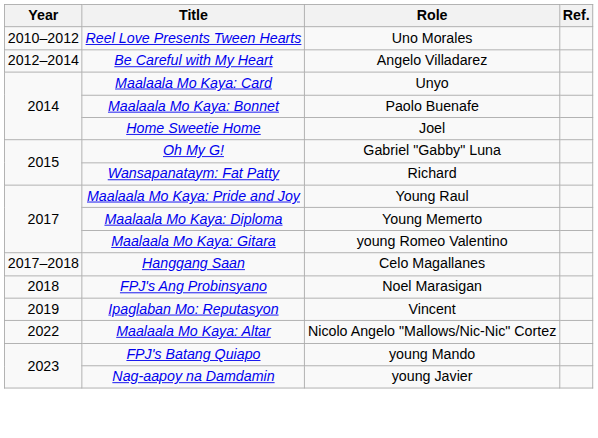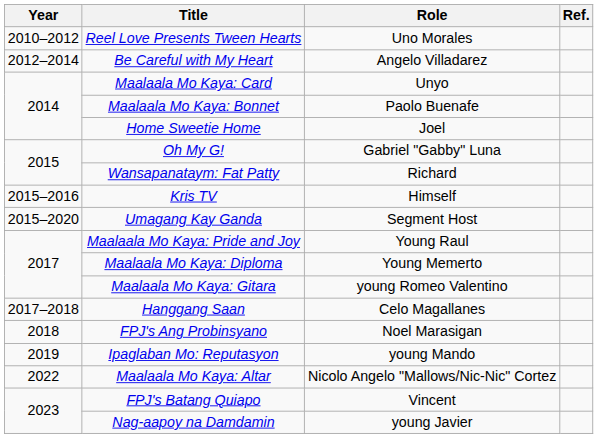 <table class="wikitable sortable" style="text-align: center">
 <tr>
 <th>Year</th>
 <th>Title</th>
 <th>Role</th>
 <th>Ref.</th>
 </tr>
 <tr>
 <td>2010–2012</td>
 <td><em><a href='#'>Reel Love Presents Tween Hearts</a></em></td>
 <td>Uno Morales</td>
 <td></td>
 </tr>
 <tr>
 <td>2012–2014</td>
 <td><em><a href='#'>Be Careful with My Heart</a></em></td>
 <td>Angelo Villadarez</td>
 <td></td>
 </tr>
 <tr>
 <td rowspan=3>2014</td>
 <td><em> <a href='#'>Maalaala Mo Kaya: Card</a></em></td>
 <td>Unyo</td>
 <td></td>
 </tr>
 <tr>
 <td><em> <a href='#'>Maalaala Mo Kaya: Bonnet</a></em></td>
 <td>Paolo Buenafe</td>
 <td></td>
 </tr>
 <tr>
 <td><em><a href='#'>Home Sweetie Home</a></em></td>
 <td>Joel</td>
 <td></td>
 </tr>
 <tr>
 <td rowspan=2>2015</td>
 <td><em><a href='#'>Oh My G!</a></em></td>
 <td>Gabriel "Gabby" Luna</td>
 <td></td>
 </tr>
 <tr>
 <td><em><a href='#'>Wansapanataym: Fat Patty</a></em></td>
 <td>Richard</td>
 <td></td>
 </tr>
 <tr>
+<td>2015–2016</td>
+<td><em><a href='#'>Kris TV</a></em></td>
+<td>Himself</td>
+<td></td>
+</tr>
+<tr>
+<td>2015–2020</td>
+<td><em><a href='#'>Umagang Kay Ganda</a></em></td>
+<td>Segment Host</td>
+<td></td>
+</tr>
+<tr>
 <td rowspan=3>2017</td>
 <td><em><a href='#'>Maalaala Mo Kaya: Pride and Joy</a></em></td>
 <td>Young Raul</td>
 <td></td>
 </tr>
 <tr>
 <td><em><a href='#'>Maalaala Mo Kaya: Diploma</a></em></td>
 <td>Young Memerto</td>
 <td></td>
 </tr>
 <tr>
 <td><em><a href='#'>Maalaala Mo Kaya: Gitara</a></em></td>
 <td>young Romeo Valentino</td>
 <td></td>
 </tr>
 <tr>
 <td>2017–2018</td>
 <td><em><a href='#'>Hanggang Saan</a></em></td>
 <td>Celo Magallanes</td>
 <td></td>
 </tr>
 <tr>
 <td>2018</td>
 <td><em><a href='#'>FPJ's Ang Probinsyano</a></em></td>
 <td>Noel Marasigan</td>
 <td></td>
 </tr>
 <tr>
 <td>2019</td>
 <td><em><a href='#'>Ipaglaban Mo: Reputasyon</a></em></td>
-<td>Vincent</td>
+<td>young Mando</td>
 <td></td>
 </tr>
 <tr>
 <td>2022</td>
 <td><em> <a href='#'>Maalaala Mo Kaya: Altar</a></em></td>
 <td>Nicolo Angelo "Mallows/Nic-Nic" Cortez</td>
 <td></td>
 </tr>
 <tr>
 <td rowspan="2">2023</td>
 <td><em><a href='#'>FPJ's Batang Quiapo</a></em></td>
-<td>young Mando</td>
+<td>Vincent</td>
 <td></td>
 </tr>
 <tr>
 <td><em><a href='#'>Nag-aapoy na Damdamin</a></em></td>
 <td>young Javier</td>
 <td></td>
 </tr>
 </table>
